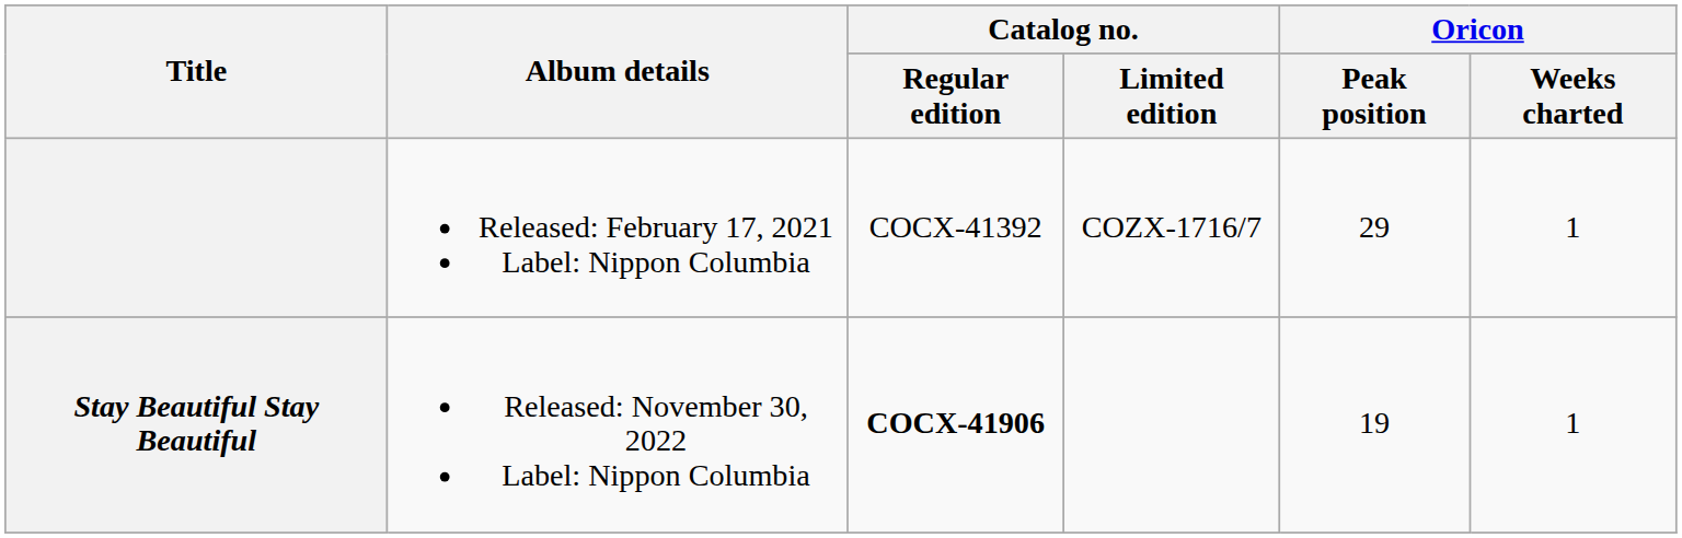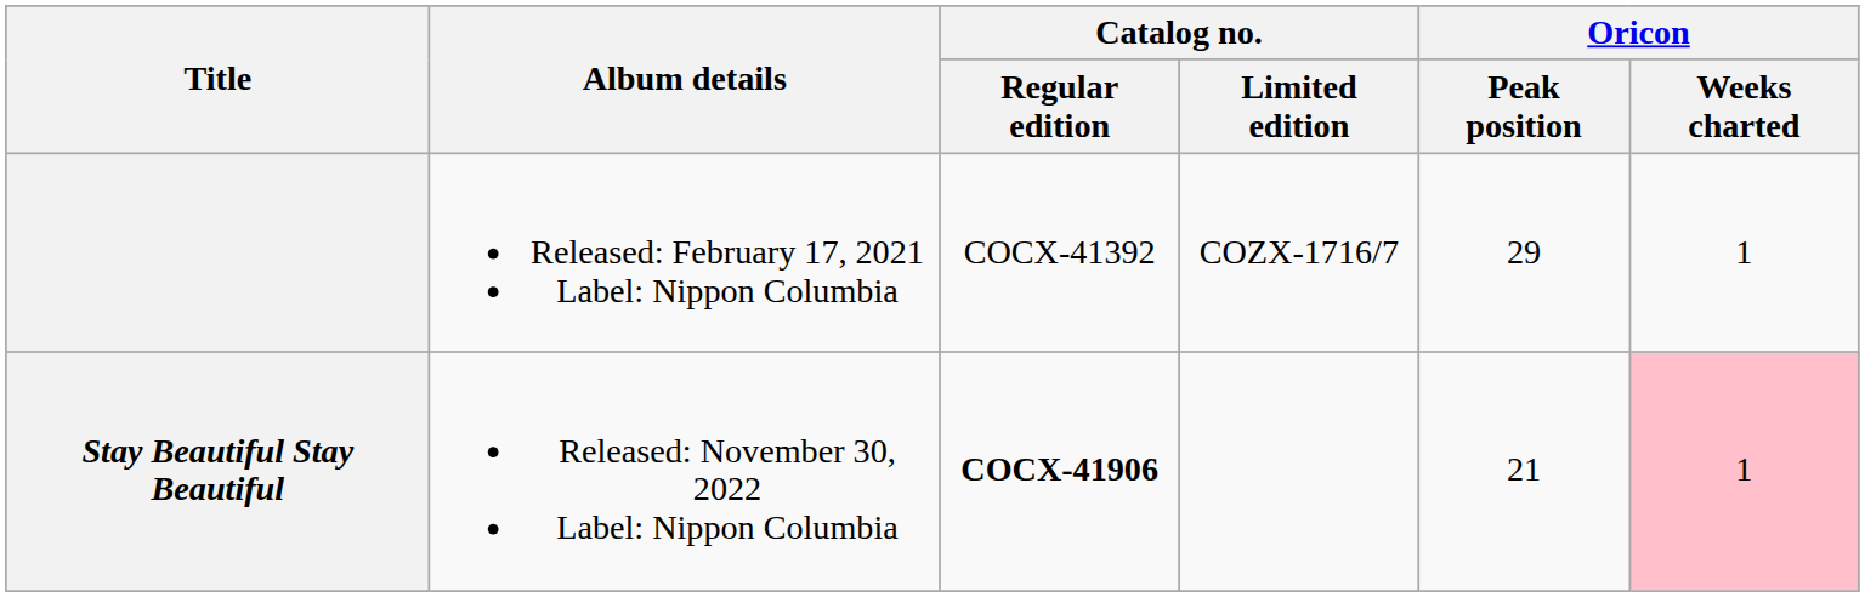 <table class="wikitable plainrowheaders" style="text-align:center;" border="1">
 <tr>
 <th rowspan="2">Title</th>
 <th rowspan="2">Album details</th>
 <th colspan="2">Catalog no.</th>
 <th colspan="2"><a href='#'>Oricon</a></th>
 </tr>
 <tr>
 <th>Regular edition</th>
 <th>Limited edition</th>
 <th>Peak position</th>
 <th>Weeks charted</th>
 </tr>
 <tr>
 <th scope="row"></th>
 <td><br><ul><li>Released: February 17, 2021</li><li>Label: Nippon Columbia</li></ul></td>
 <td>COCX-41392</td>
 <td>COZX-1716/7</td>
 <td>29</td>
 <td>1</td>
 </tr>
 <tr>
 <th scope="row"><em>Stay Beautiful Stay Beautiful</em></th>
 <td><br><ul><li>Released: November 30, 2022</li><li>Label: Nippon Columbia</li></ul></td>
 <td><strong>COCX-41906</strong></td>
 <td></td>
-<td>19</td>
-<td>1</td>
+<td>21</td>
+<td style="background: pink;">1</td>
 </tr>
 </table>
